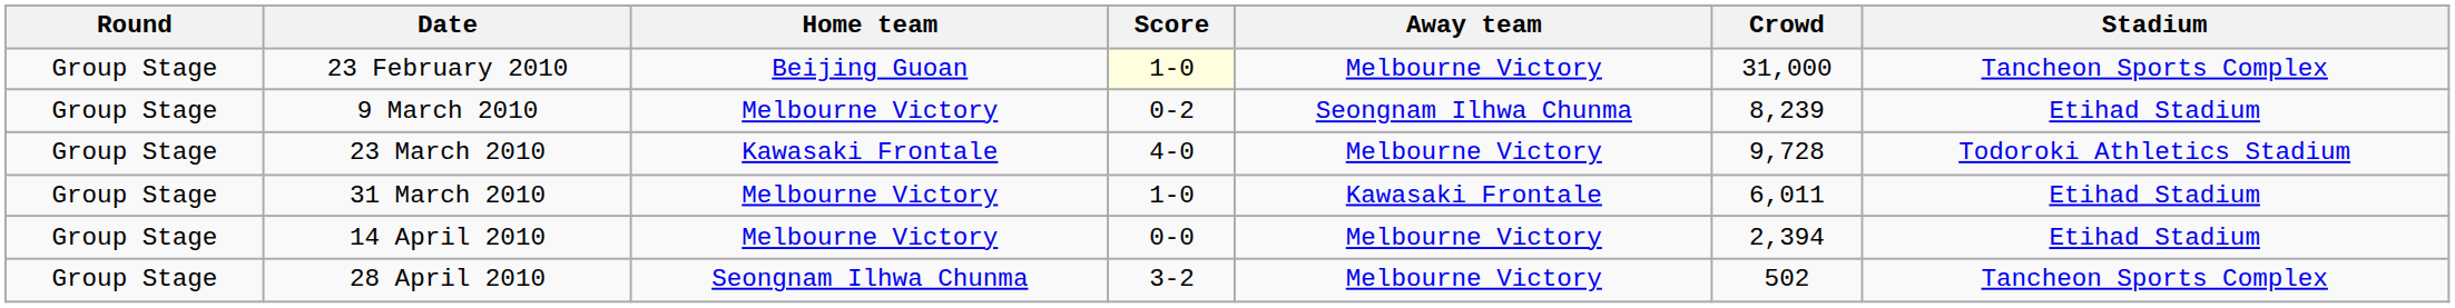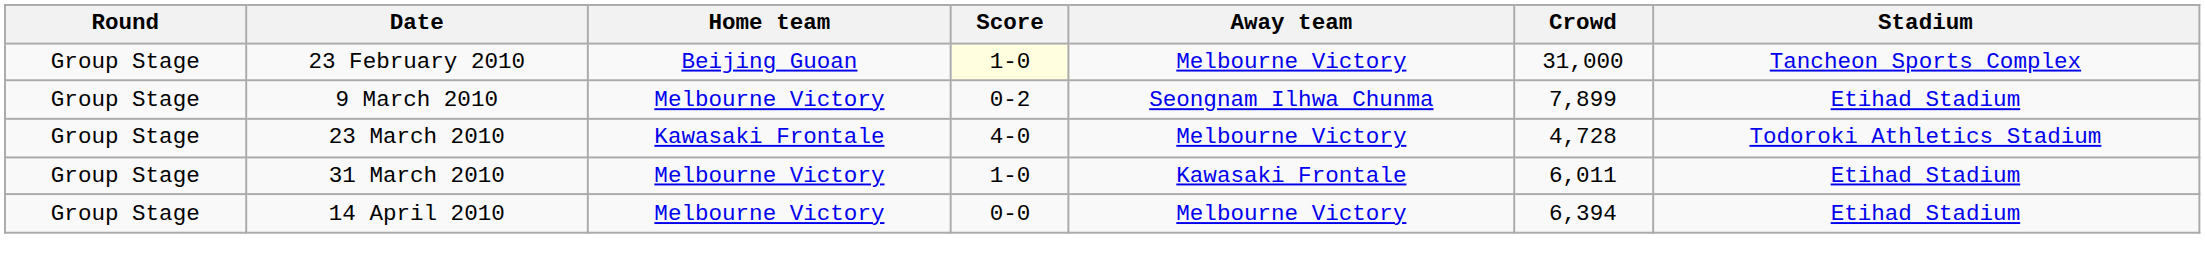 <table class="wikitable" style="font-size:90%;width:90%; text-align:center;">
 <tr>
 <th>Round</th>
 <th>Date</th>
 <th>Home team</th>
 <th>Score</th>
 <th>Away team</th>
 <th>Crowd</th>
 <th>Stadium</th>
 </tr>
 <tr>
 <td>Group Stage</td>
 <td>23 February 2010</td>
 <td><a href='#'>Beijing Guoan</a></td>
 <td style="background: lightyellow;">1-0</td>
 <td><a href='#'>Melbourne Victory</a></td>
 <td>31,000</td>
 <td><a href='#'>Tancheon Sports Complex</a></td>
 </tr>
 <tr>
 <td>Group Stage</td>
 <td>9 March 2010</td>
 <td><a href='#'>Melbourne Victory</a></td>
 <td>0-2</td>
 <td><a href='#'>Seongnam Ilhwa Chunma</a></td>
-<td>8,239</td>
+<td>7,899</td>
 <td><a href='#'>Etihad Stadium</a></td>
 </tr>
 <tr>
 <td>Group Stage</td>
 <td>23 March 2010</td>
 <td><a href='#'>Kawasaki Frontale</a></td>
 <td>4-0</td>
 <td><a href='#'>Melbourne Victory</a></td>
-<td>9,728</td>
+<td>4,728</td>
 <td><a href='#'>Todoroki Athletics Stadium</a></td>
 </tr>
 <tr>
 <td>Group Stage</td>
 <td>31 March 2010</td>
 <td><a href='#'>Melbourne Victory</a></td>
 <td>1-0</td>
 <td><a href='#'>Kawasaki Frontale</a></td>
 <td>6,011</td>
 <td><a href='#'>Etihad Stadium</a></td>
 </tr>
 <tr>
 <td>Group Stage</td>
 <td>14 April 2010</td>
 <td><a href='#'>Melbourne Victory</a></td>
 <td>0-0</td>
 <td><a href='#'>Melbourne Victory</a></td>
-<td>2,394</td>
+<td>6,394</td>
 <td><a href='#'>Etihad Stadium</a></td>
 </tr>
-<tr>
-<td>Group Stage</td>
-<td>28 April 2010</td>
-<td><a href='#'>Seongnam Ilhwa Chunma</a></td>
-<td>3-2</td>
-<td><a href='#'>Melbourne Victory</a></td>
-<td>502</td>
-<td><a href='#'>Tancheon Sports Complex</a></td>
-</tr>
 </table>
